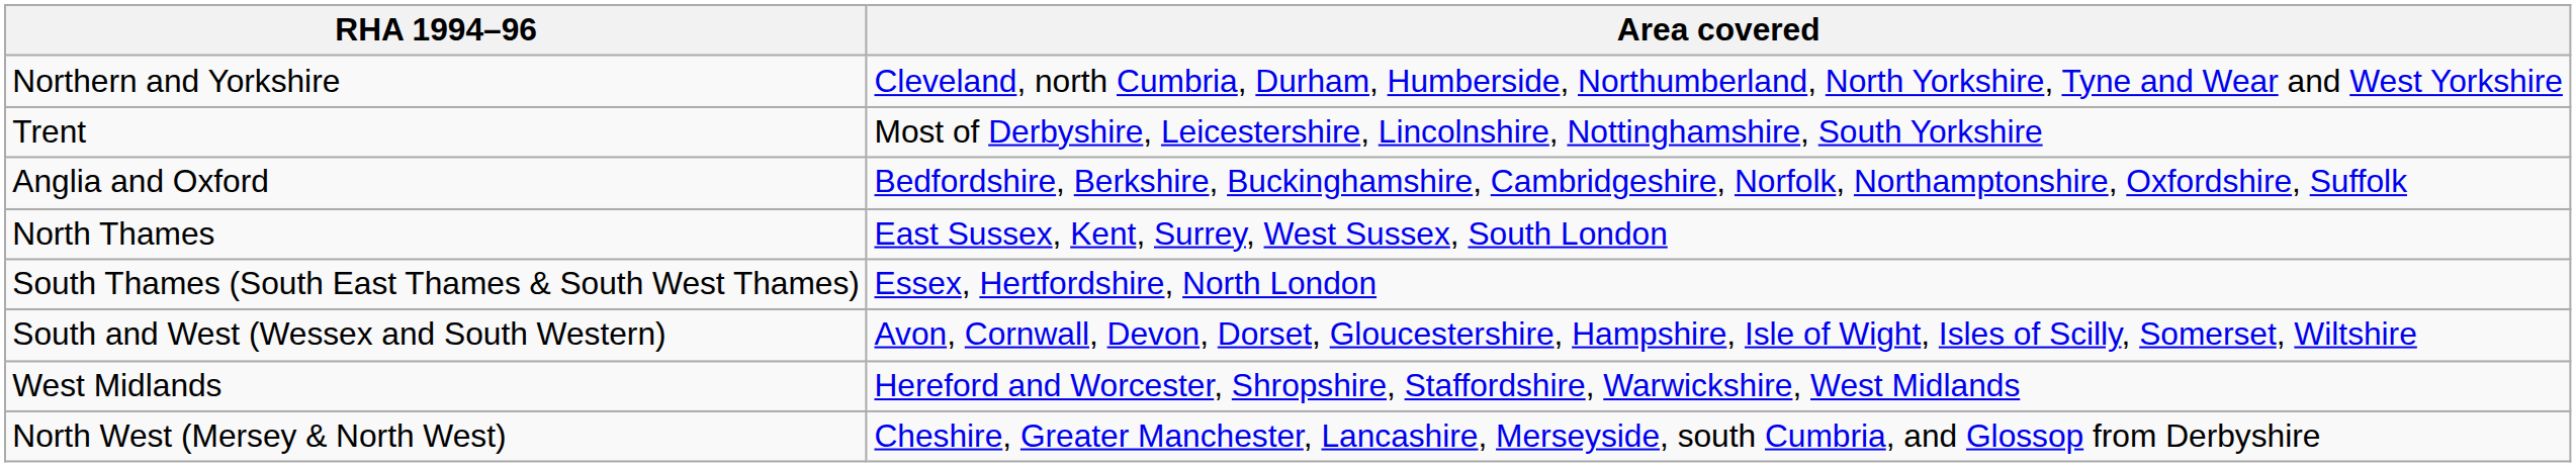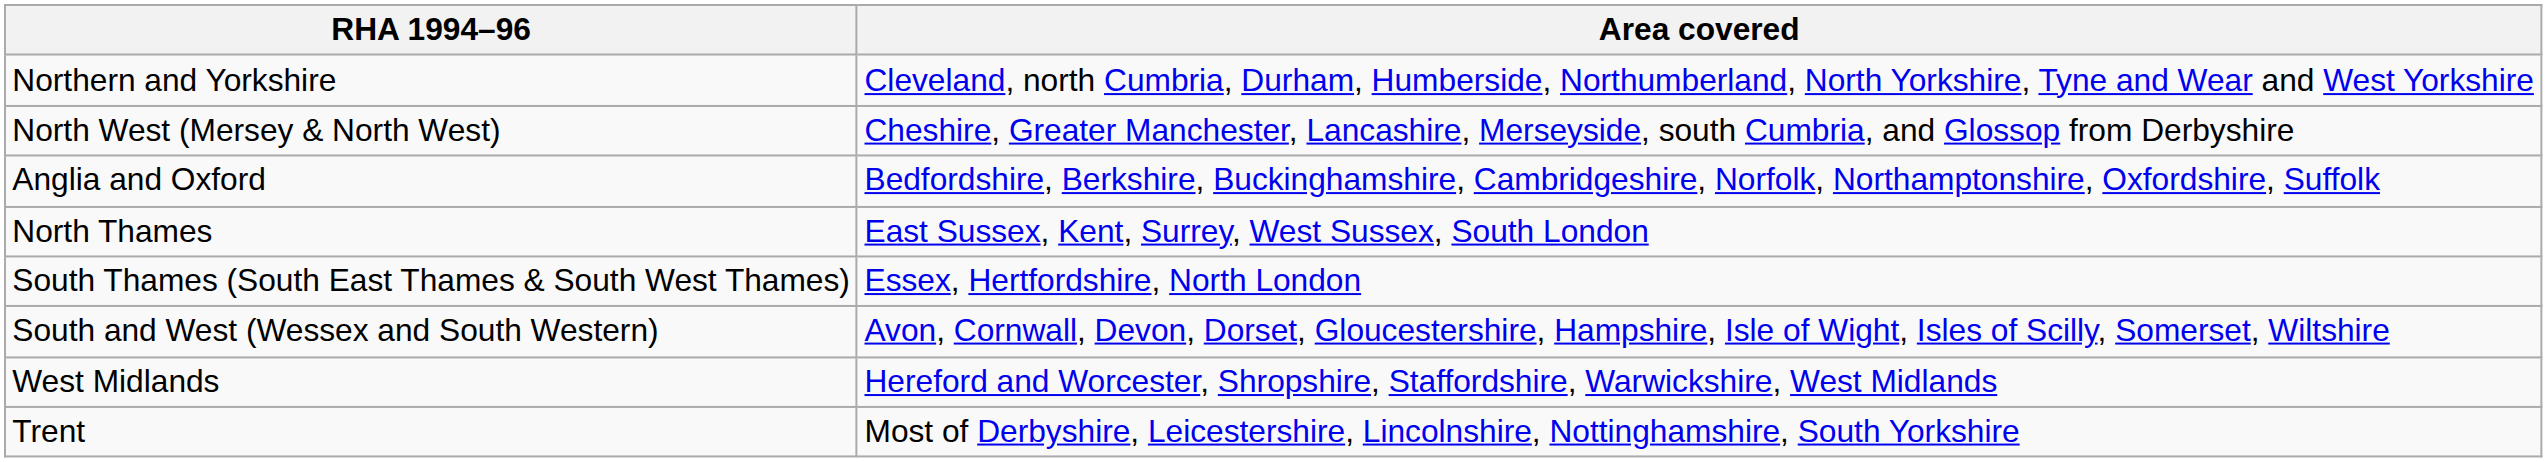 <table class="wikitable">
 <tr>
 <th>RHA 1994–96</th>
 <th>Area covered</th>
 </tr>
 <tr>
 <td>Northern and Yorkshire</td>
 <td><a href='#'>Cleveland</a>, north <a href='#'>Cumbria</a>, <a href='#'>Durham</a>, <a href='#'>Humberside</a>, <a href='#'>Northumberland</a>, <a href='#'>North Yorkshire</a>, <a href='#'>Tyne and Wear</a> and <a href='#'>West Yorkshire</a></td>
 </tr>
 <tr>
-<td>Trent</td>
-<td>Most of <a href='#'>Derbyshire</a>, <a href='#'>Leicestershire</a>, <a href='#'>Lincolnshire</a>, <a href='#'>Nottinghamshire</a>, <a href='#'>South Yorkshire</a></td>
+<td>North West (Mersey & North West)</td>
+<td><a href='#'>Cheshire</a>, <a href='#'>Greater Manchester</a>, <a href='#'>Lancashire</a>, <a href='#'>Merseyside</a>, south <a href='#'>Cumbria</a>, and <a href='#'>Glossop</a> from Derbyshire</td>
 </tr>
 <tr>
 <td>Anglia and Oxford</td>
 <td><a href='#'>Bedfordshire</a>, <a href='#'>Berkshire</a>, <a href='#'>Buckinghamshire</a>, <a href='#'>Cambridgeshire</a>, <a href='#'>Norfolk</a>, <a href='#'>Northamptonshire</a>, <a href='#'>Oxfordshire</a>, <a href='#'>Suffolk</a></td>
 </tr>
 <tr>
 <td>North Thames</td>
 <td><a href='#'>East Sussex</a>, <a href='#'>Kent</a>, <a href='#'>Surrey</a>, <a href='#'>West Sussex</a>, <a href='#'>South London</a></td>
 </tr>
 <tr>
 <td>South Thames (South East Thames & South West Thames)</td>
 <td><a href='#'>Essex</a>, <a href='#'>Hertfordshire</a>, <a href='#'>North London</a></td>
 </tr>
 <tr>
 <td>South and West (Wessex and South Western)</td>
 <td><a href='#'>Avon</a>, <a href='#'>Cornwall</a>, <a href='#'>Devon</a>, <a href='#'>Dorset</a>, <a href='#'>Gloucestershire</a>, <a href='#'>Hampshire</a>, <a href='#'>Isle of Wight</a>, <a href='#'>Isles of Scilly</a>, <a href='#'>Somerset</a>, <a href='#'>Wiltshire</a></td>
 </tr>
 <tr>
 <td>West Midlands</td>
 <td><a href='#'>Hereford and Worcester</a>, <a href='#'>Shropshire</a>, <a href='#'>Staffordshire</a>, <a href='#'>Warwickshire</a>, <a href='#'>West Midlands</a></td>
 </tr>
 <tr>
-<td>North West (Mersey & North West)</td>
-<td><a href='#'>Cheshire</a>, <a href='#'>Greater Manchester</a>, <a href='#'>Lancashire</a>, <a href='#'>Merseyside</a>, south <a href='#'>Cumbria</a>, and <a href='#'>Glossop</a> from Derbyshire</td>
+<td>Trent</td>
+<td>Most of <a href='#'>Derbyshire</a>, <a href='#'>Leicestershire</a>, <a href='#'>Lincolnshire</a>, <a href='#'>Nottinghamshire</a>, <a href='#'>South Yorkshire</a></td>
 </tr>
 </table>
